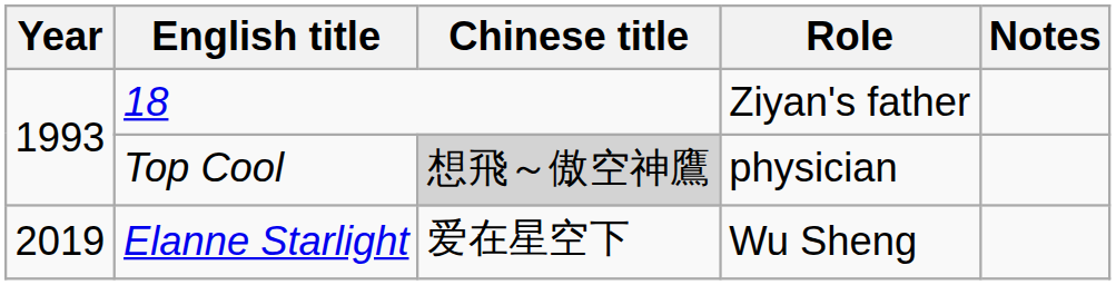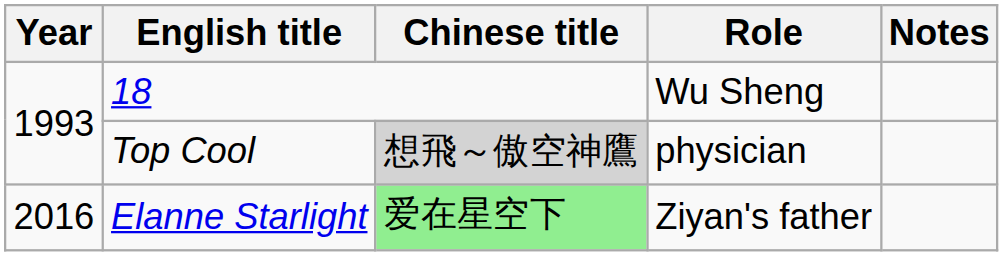 <table class="wikitable sortable">
 <tr>
 <th>Year</th>
 <th>English title</th>
 <th>Chinese title</th>
 <th>Role</th>
 <th class="unsortable">Notes</th>
 </tr>
 <tr>
 <td rowspan=2>1993</td>
 <td colspan=2><em><a href='#'>18</a></em></td>
-<td>Ziyan's father</td>
+<td>Wu Sheng</td>
 <td></td>
 </tr>
 <tr>
 <td><em>Top Cool</em></td>
 <td style="background: lightgrey;">想飛～傲空神鷹</td>
 <td>physician</td>
 <td></td>
 </tr>
 <tr>
-<td>2019</td>
+<td>2016</td>
 <td><em><a href='#'>Elanne Starlight</a></em></td>
-<td>爱在星空下</td>
-<td>Wu Sheng</td>
+<td style="background: lightgreen;">爱在星空下</td>
+<td>Ziyan's father</td>
 <td></td>
 </tr>
 </table>
